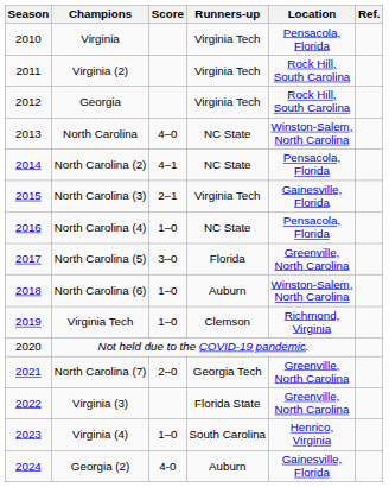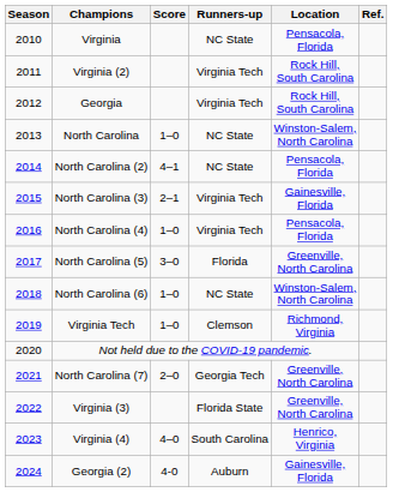 <table class="wikitable sortable" style="text-align:center">
 <tr>
 <th>Season</th>
 <th>Champions</th>
 <th>Score</th>
 <th>Runners-up</th>
 <th>Location</th>
 <th>Ref.</th>
 </tr>
 <tr>
 <td>2010</td>
 <td>Virginia</td>
 <td></td>
-<td>Virginia Tech</td>
+<td>NC State</td>
 <td><a href='#'>Pensacola,<br>Florida</a></td>
 <td></td>
 </tr>
 <tr>
 <td>2011</td>
 <td>Virginia (2)</td>
 <td></td>
 <td>Virginia Tech</td>
 <td><a href='#'>Rock Hill,<br>South Carolina</a></td>
 <td></td>
 </tr>
 <tr>
 <td>2012</td>
 <td>Georgia</td>
 <td></td>
 <td>Virginia Tech</td>
 <td><a href='#'>Rock Hill,<br>South Carolina</a></td>
 <td></td>
 </tr>
 <tr>
 <td>2013</td>
 <td>North Carolina</td>
-<td>4–0</td>
+<td>1–0</td>
 <td>NC State</td>
 <td><a href='#'>Winston-Salem,<br>North Carolina</a></td>
 <td></td>
 </tr>
 <tr>
 <td><a href='#'>2014</a></td>
 <td>North Carolina (2)</td>
 <td>4–1</td>
 <td>NC State</td>
 <td><a href='#'>Pensacola,<br>Florida</a></td>
 <td></td>
 </tr>
 <tr>
 <td><a href='#'>2015</a></td>
 <td>North Carolina (3)</td>
 <td>2–1</td>
 <td>Virginia Tech</td>
 <td><a href='#'>Gainesville,<br>Florida</a></td>
 <td></td>
 </tr>
 <tr>
 <td><a href='#'>2016</a></td>
 <td>North Carolina (4)</td>
 <td>1–0</td>
-<td>NC State</td>
+<td>Virginia Tech</td>
 <td><a href='#'>Pensacola,<br>Florida</a></td>
 <td></td>
 </tr>
 <tr>
 <td><a href='#'>2017</a></td>
 <td>North Carolina (5)</td>
 <td>3–0</td>
 <td>Florida</td>
 <td><a href='#'>Greenville,<br>North Carolina</a></td>
 <td></td>
 </tr>
 <tr>
 <td><a href='#'>2018</a></td>
 <td>North Carolina (6)</td>
 <td>1–0</td>
-<td>Auburn</td>
+<td>NC State</td>
 <td><a href='#'>Winston-Salem,<br>North Carolina</a></td>
 <td></td>
 </tr>
 <tr>
 <td><a href='#'>2019</a></td>
 <td>Virginia Tech</td>
 <td>1–0</td>
 <td>Clemson</td>
 <td><a href='#'>Richmond,<br>Virginia</a></td>
 <td></td>
 </tr>
 <tr>
 <td>2020</td>
 <td colspan="4"><em>Not held due to the <a href='#'>COVID-19 pandemic</a>.</em></td>
 <td></td>
 </tr>
 <tr>
 <td><a href='#'>2021</a></td>
 <td>North Carolina (7)</td>
 <td>2–0</td>
 <td>Georgia Tech</td>
 <td><a href='#'>Greenville,<br>North Carolina</a></td>
 <td></td>
 </tr>
 <tr>
 <td><a href='#'>2022</a></td>
 <td>Virginia (3)</td>
 <td></td>
 <td>Florida State</td>
 <td><a href='#'>Greenville,<br>North Carolina</a></td>
 <td></td>
 </tr>
 <tr>
 <td><a href='#'>2023</a></td>
 <td>Virginia (4)</td>
-<td>1–0</td>
+<td>4–0</td>
 <td>South Carolina</td>
 <td><a href='#'>Henrico,<br>Virginia</a></td>
 <td></td>
 </tr>
 <tr>
 <td><a href='#'>2024</a></td>
 <td>Georgia (2)</td>
 <td>4-0</td>
 <td>Auburn</td>
 <td><a href='#'>Gainesville,<br>Florida</a></td>
 <td></td>
 </tr>
 </table>
